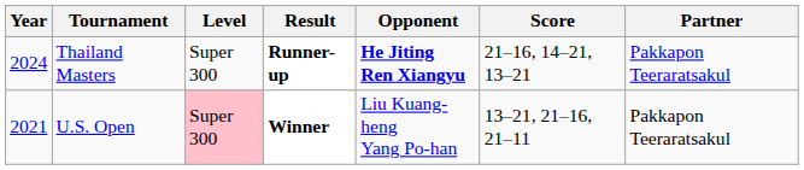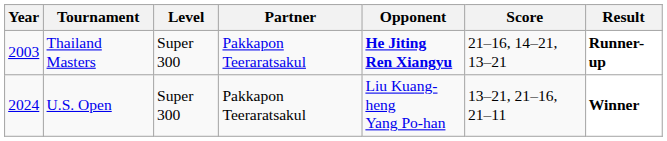 <table class="sortable wikitable" style="font-size: 90%;">
 <tr>
 <th>Year</th>
 <th>Tournament</th>
 <th>Level</th>
-<th>Result</th>
+<th>Partner</th>
 <th>Opponent</th>
 <th>Score</th>
-<th>Partner</th>
+<th>Result</th>
+</tr>
+<tr>
+<td align="center"><a href='#'>2003</a></td>
+<td align="left"><a href='#'>Thailand Masters</a></td>
+<td align="left">Super 300</td>
+<td align="left"> <a href='#'>Pakkapon Teeraratsakul</a></td>
+<td align="left"><strong> <a href='#'>He Jiting</a><br> <a href='#'>Ren Xiangyu</a></strong></td>
+<td align="left">21–16, 14–21, 13–21</td>
+<td style="text-align:left; background:white"> <strong>Runner-up</strong></td>
 </tr>
 <tr>
 <td align="center"><a href='#'>2024</a></td>
-<td align="left"><a href='#'>Thailand Masters</a></td>
+<td align="left"><a href='#'>U.S. Open</a></td>
 <td align="left">Super 300</td>
-<td style="text-align:left; background:white"> <strong>Runner-up</strong></td>
-<td align="left"><strong> <a href='#'>He Jiting</a><br> <a href='#'>Ren Xiangyu</a></strong></td>
-<td align="left">21–16, 14–21, 13–21</td>
-<td align="left"> <a href='#'>Pakkapon Teeraratsakul</a></td>
-</tr>
-<tr>
-<td align="center"><a href='#'>2021</a></td>
-<td align="left"><a href='#'>U.S. Open</a></td>
-<td align="left" style="background: pink;">Super 300</td>
-<td style="text-align:left; background:white"> <strong>Winner</strong></td>
+<td align="left"> Pakkapon Teeraratsakul</td>
 <td align="left"> <a href='#'>Liu Kuang-heng</a><br> <a href='#'>Yang Po-han</a></td>
 <td align="left">13–21, 21–16, 21–11</td>
-<td align="left"> Pakkapon Teeraratsakul</td>
+<td style="text-align:left; background:white"> <strong>Winner</strong></td>
 </tr>
 </table>
